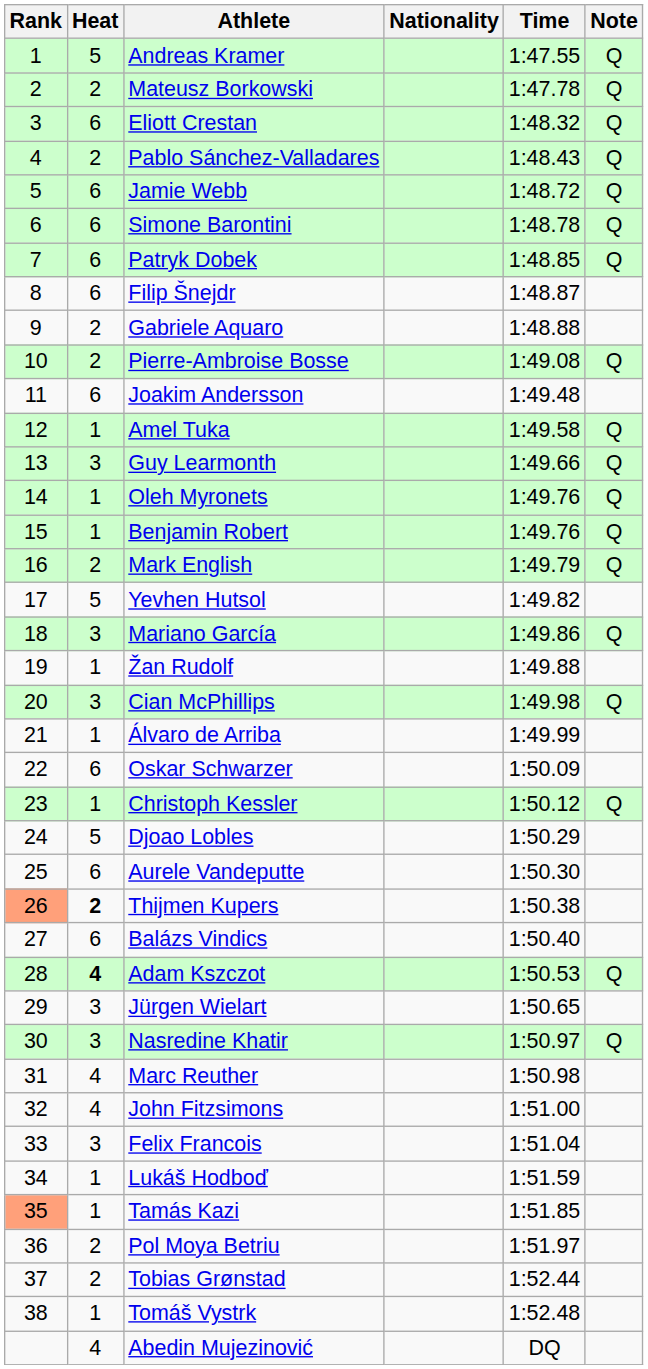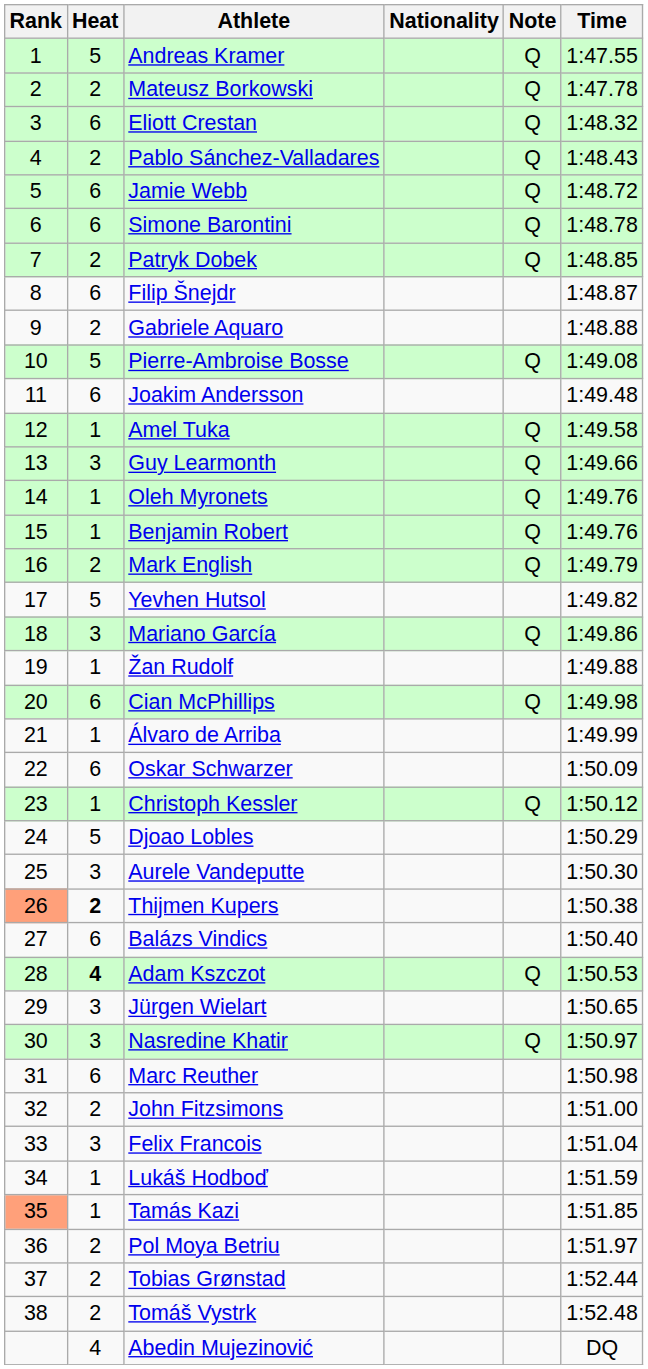 <table class="wikitable sortable" style="text-align:center">
 <tr>
 <th>Rank</th>
 <th>Heat</th>
 <th>Athlete</th>
 <th>Nationality</th>
+<th>Note</th>
 <th>Time</th>
-<th>Note</th>
 </tr>
 <tr bgcolor=ccffcc>
 <td>1</td>
 <td>5</td>
 <td align=left><a href='#'>Andreas Kramer</a></td>
 <td align=left></td>
+<td>Q</td>
 <td>1:47.55</td>
-<td>Q</td>
 </tr>
 <tr bgcolor=ccffcc>
 <td>2</td>
 <td>2</td>
 <td align=left><a href='#'>Mateusz Borkowski</a></td>
 <td align=left></td>
+<td>Q</td>
 <td>1:47.78</td>
-<td>Q</td>
 </tr>
 <tr bgcolor=ccffcc>
 <td>3</td>
 <td>6</td>
 <td align=left><a href='#'>Eliott Crestan</a></td>
 <td align=left></td>
+<td>Q</td>
 <td>1:48.32</td>
-<td>Q</td>
 </tr>
 <tr bgcolor=ccffcc>
 <td>4</td>
 <td>2</td>
 <td align=left><a href='#'>Pablo Sánchez-Valladares</a></td>
 <td align=left></td>
+<td>Q</td>
 <td>1:48.43</td>
-<td>Q</td>
 </tr>
 <tr bgcolor=ccffcc>
 <td>5</td>
 <td>6</td>
 <td align=left><a href='#'>Jamie Webb</a></td>
 <td align=left></td>
+<td>Q</td>
 <td>1:48.72</td>
-<td>Q</td>
 </tr>
 <tr bgcolor=ccffcc>
 <td>6</td>
 <td>6</td>
 <td align=left><a href='#'>Simone Barontini</a></td>
 <td align=left></td>
+<td>Q</td>
 <td>1:48.78</td>
-<td>Q</td>
 </tr>
 <tr bgcolor=ccffcc>
 <td>7</td>
-<td>6</td>
+<td>2</td>
 <td align=left><a href='#'>Patryk Dobek</a></td>
 <td align=left></td>
+<td>Q</td>
 <td>1:48.85</td>
-<td>Q</td>
 </tr>
 <tr>
 <td>8</td>
 <td>6</td>
 <td align=left><a href='#'>Filip Šnejdr</a></td>
 <td align=left></td>
+<td></td>
 <td>1:48.87</td>
-<td></td>
 </tr>
 <tr>
 <td>9</td>
 <td>2</td>
 <td align=left><a href='#'>Gabriele Aquaro</a></td>
 <td align=left></td>
+<td></td>
 <td>1:48.88</td>
-<td></td>
 </tr>
 <tr bgcolor=ccffcc>
 <td>10</td>
-<td>2</td>
+<td>5</td>
 <td align=left><a href='#'>Pierre-Ambroise Bosse</a></td>
 <td align=left></td>
+<td>Q</td>
 <td>1:49.08</td>
-<td>Q</td>
 </tr>
 <tr>
 <td>11</td>
 <td>6</td>
 <td align=left><a href='#'>Joakim Andersson</a></td>
 <td align=left></td>
+<td></td>
 <td>1:49.48</td>
-<td></td>
 </tr>
 <tr bgcolor=ccffcc>
 <td>12</td>
 <td>1</td>
 <td align=left><a href='#'>Amel Tuka</a></td>
 <td align=left></td>
+<td>Q</td>
 <td>1:49.58</td>
-<td>Q</td>
 </tr>
 <tr bgcolor=ccffcc>
 <td>13</td>
 <td>3</td>
 <td align=left><a href='#'>Guy Learmonth</a></td>
 <td align=left></td>
+<td>Q</td>
 <td>1:49.66</td>
-<td>Q</td>
 </tr>
 <tr bgcolor=ccffcc>
 <td>14</td>
 <td>1</td>
 <td align=left><a href='#'>Oleh Myronets</a></td>
 <td align=left></td>
+<td>Q</td>
 <td>1:49.76</td>
-<td>Q</td>
 </tr>
 <tr bgcolor=ccffcc>
 <td>15</td>
 <td>1</td>
 <td align=left><a href='#'>Benjamin Robert</a></td>
 <td align=left></td>
+<td>Q</td>
 <td>1:49.76</td>
-<td>Q</td>
 </tr>
 <tr bgcolor=ccffcc>
 <td>16</td>
 <td>2</td>
 <td align=left><a href='#'>Mark English</a></td>
 <td align=left></td>
+<td>Q</td>
 <td>1:49.79</td>
-<td>Q</td>
 </tr>
 <tr>
 <td>17</td>
 <td>5</td>
 <td align=left><a href='#'>Yevhen Hutsol</a></td>
 <td align=left></td>
+<td></td>
 <td>1:49.82</td>
-<td></td>
 </tr>
 <tr bgcolor=ccffcc>
 <td>18</td>
 <td>3</td>
 <td align=left><a href='#'>Mariano García</a></td>
 <td align=left></td>
+<td>Q</td>
 <td>1:49.86</td>
-<td>Q</td>
 </tr>
 <tr>
 <td>19</td>
 <td>1</td>
 <td align=left><a href='#'>Žan Rudolf</a></td>
 <td align=left></td>
+<td></td>
 <td>1:49.88</td>
-<td></td>
 </tr>
 <tr bgcolor=ccffcc>
 <td>20</td>
-<td>3</td>
+<td>6</td>
 <td align=left><a href='#'>Cian McPhillips</a></td>
 <td align=left></td>
+<td>Q</td>
 <td>1:49.98</td>
-<td>Q</td>
 </tr>
 <tr>
 <td>21</td>
 <td>1</td>
 <td align=left><a href='#'>Álvaro de Arriba</a></td>
 <td align=left></td>
+<td></td>
 <td>1:49.99</td>
-<td></td>
 </tr>
 <tr>
 <td>22</td>
 <td>6</td>
 <td align=left><a href='#'>Oskar Schwarzer</a></td>
 <td align=left></td>
+<td></td>
 <td>1:50.09</td>
-<td></td>
 </tr>
 <tr bgcolor=ccffcc>
 <td>23</td>
 <td>1</td>
 <td align=left><a href='#'>Christoph Kessler</a></td>
 <td align=left></td>
+<td>Q</td>
 <td>1:50.12</td>
-<td>Q</td>
 </tr>
 <tr>
 <td>24</td>
 <td>5</td>
 <td align=left><a href='#'>Djoao Lobles</a></td>
 <td align=left></td>
+<td></td>
 <td>1:50.29</td>
-<td></td>
 </tr>
 <tr>
 <td>25</td>
-<td>6</td>
+<td>3</td>
 <td align=left><a href='#'>Aurele Vandeputte</a></td>
 <td align=left></td>
+<td></td>
 <td>1:50.30</td>
-<td></td>
 </tr>
 <tr>
 <td style="background: lightsalmon;">26</td>
 <td><strong>2</strong></td>
 <td align=left><a href='#'>Thijmen Kupers</a></td>
 <td align=left></td>
+<td></td>
 <td>1:50.38</td>
-<td></td>
 </tr>
 <tr>
 <td>27</td>
 <td>6</td>
 <td align=left><a href='#'>Balázs Vindics</a></td>
 <td align=left></td>
+<td></td>
 <td>1:50.40</td>
-<td></td>
 </tr>
 <tr bgcolor=ccffcc>
 <td>28</td>
 <td><strong>4</strong></td>
 <td align=left><a href='#'>Adam Kszczot</a></td>
 <td align=left></td>
+<td>Q</td>
 <td>1:50.53</td>
-<td>Q</td>
 </tr>
 <tr>
 <td>29</td>
 <td>3</td>
 <td align=left><a href='#'>Jürgen Wielart</a></td>
 <td align=left></td>
+<td></td>
 <td>1:50.65</td>
-<td></td>
 </tr>
 <tr bgcolor=ccffcc>
 <td>30</td>
 <td>3</td>
 <td align=left><a href='#'>Nasredine Khatir</a></td>
 <td align=left></td>
+<td>Q</td>
 <td>1:50.97</td>
-<td>Q</td>
 </tr>
 <tr>
 <td>31</td>
-<td>4</td>
+<td>6</td>
 <td align=left><a href='#'>Marc Reuther</a></td>
 <td align=left></td>
+<td></td>
 <td>1:50.98</td>
-<td></td>
 </tr>
 <tr>
 <td>32</td>
-<td>4</td>
+<td>2</td>
 <td align=left><a href='#'>John Fitzsimons</a></td>
 <td align=left></td>
+<td></td>
 <td>1:51.00</td>
-<td></td>
 </tr>
 <tr>
 <td>33</td>
 <td>3</td>
 <td align=left><a href='#'>Felix Francois</a></td>
 <td align=left></td>
+<td></td>
 <td>1:51.04</td>
-<td></td>
 </tr>
 <tr>
 <td>34</td>
 <td>1</td>
 <td align=left><a href='#'>Lukáš Hodboď</a></td>
 <td align=left></td>
+<td></td>
 <td>1:51.59</td>
-<td></td>
 </tr>
 <tr>
 <td style="background: lightsalmon;">35</td>
 <td>1</td>
 <td align=left><a href='#'>Tamás Kazi</a></td>
 <td align=left></td>
+<td></td>
 <td>1:51.85</td>
-<td></td>
 </tr>
 <tr>
 <td>36</td>
 <td>2</td>
 <td align=left><a href='#'>Pol Moya Betriu</a></td>
 <td align=left></td>
+<td></td>
 <td>1:51.97</td>
-<td></td>
 </tr>
 <tr>
 <td>37</td>
 <td>2</td>
 <td align=left><a href='#'>Tobias Grønstad</a></td>
 <td align=left></td>
+<td></td>
 <td>1:52.44</td>
-<td></td>
 </tr>
 <tr>
 <td>38</td>
-<td>1</td>
+<td>2</td>
 <td align=left><a href='#'>Tomáš Vystrk</a></td>
 <td align=left></td>
+<td></td>
 <td>1:52.48</td>
-<td></td>
 </tr>
 <tr>
 <td></td>
 <td>4</td>
 <td align=left><a href='#'>Abedin Mujezinović</a></td>
 <td align=left></td>
+<td></td>
 <td>DQ</td>
-<td></td>
 </tr>
 </table>
